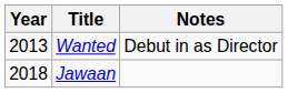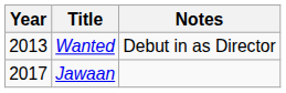 <table class="wikitable" style="font-size: 95%;">
 <tr>
 <th>Year</th>
 <th>Title</th>
 <th>Notes</th>
 </tr>
 <tr>
 <td>2013</td>
 <td><em><a href='#'>Wanted</a></em></td>
 <td>Debut in as Director</td>
 </tr>
 <tr>
-<td>2018</td>
+<td>2017</td>
 <td><em><a href='#'>Jawaan</a></em></td>
 <td></td>
 </tr>
 </table>
